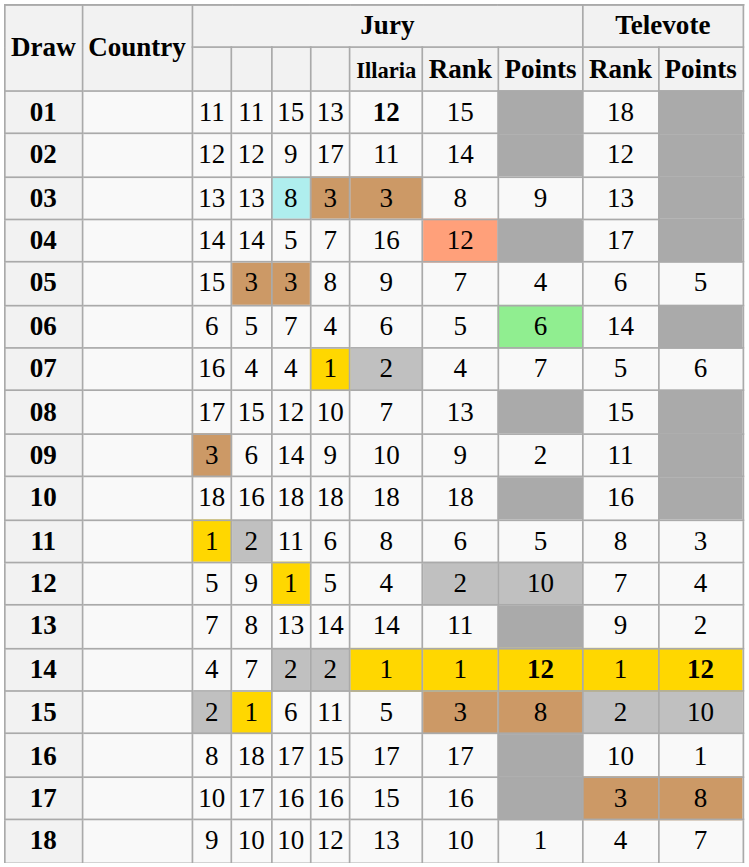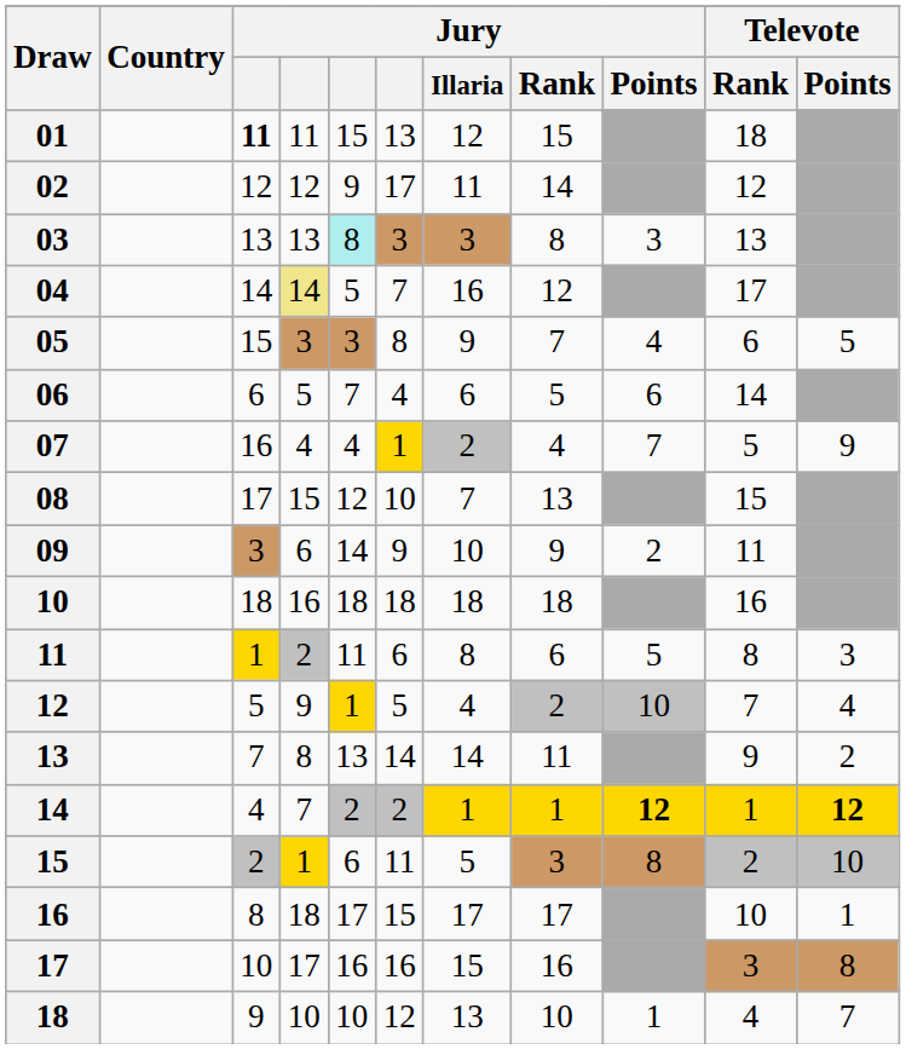 <table class="sortable wikitable collapsible plainrowheaders" style="text-align:center;">
 <tr>
 </tr>
 <tr>
 <th scope="col" rowspan="2">Draw</th>
 <th scope="col" rowspan="2">Country</th>
 <th scope="col" colspan="7">Jury</th>
 <th scope="col" colspan="2">Televote</th>
 </tr>
 <tr>
 <th scope="col"><small></small></th>
 <th scope="col"><small></small></th>
 <th scope="col"><small></small></th>
 <th scope="col"><small></small></th>
 <th scope="col"><small>Illaria</small></th>
 <th scope="col">Rank</th>
 <th scope="col">Points</th>
 <th scope="col">Rank</th>
 <th scope="col">Points</th>
 </tr>
 <tr>
 <th scope="row" style="text-align:center;">01</th>
 <td style="text-align:left;"></td>
-<td>11</td>
+<td><strong>11</strong></td>
 <td>11</td>
 <td>15</td>
 <td>13</td>
-<td><strong>12</strong></td>
+<td>12</td>
 <td>15</td>
 <td style="background:#AAAAAA;"></td>
 <td>18</td>
 <td style="background:#AAAAAA;"></td>
 </tr>
 <tr>
 <th scope="row" style="text-align:center;">02</th>
 <td style="text-align:left;"></td>
 <td>12</td>
 <td>12</td>
 <td>9</td>
 <td>17</td>
 <td>11</td>
 <td>14</td>
 <td style="background:#AAAAAA;"></td>
 <td>12</td>
 <td style="background:#AAAAAA;"></td>
 </tr>
 <tr>
 <th scope="row" style="text-align:center;">03</th>
 <td style="text-align:left;"></td>
 <td>13</td>
 <td>13</td>
 <td style="background: paleturquoise;">8</td>
 <td style="background:#CC9966;">3</td>
 <td style="background:#CC9966;">3</td>
 <td>8</td>
-<td>9</td>
+<td>3</td>
 <td>13</td>
 <td style="background:#AAAAAA;"></td>
 </tr>
 <tr>
 <th scope="row" style="text-align:center;">04</th>
 <td style="text-align:left;"></td>
 <td>14</td>
-<td>14</td>
+<td style="background: khaki;">14</td>
 <td>5</td>
 <td>7</td>
 <td>16</td>
-<td style="background: lightsalmon;">12</td>
+<td>12</td>
 <td style="background:#AAAAAA;"></td>
 <td>17</td>
 <td style="background:#AAAAAA;"></td>
 </tr>
 <tr>
 <th scope="row" style="text-align:center;">05</th>
 <td style="text-align:left;"></td>
 <td>15</td>
 <td style="background:#CC9966;">3</td>
 <td style="background:#CC9966;">3</td>
 <td>8</td>
 <td>9</td>
 <td>7</td>
 <td>4</td>
 <td>6</td>
 <td>5</td>
 </tr>
 <tr>
 <th scope="row" style="text-align:center;">06</th>
 <td style="text-align:left;"></td>
 <td>6</td>
 <td>5</td>
 <td>7</td>
 <td>4</td>
 <td>6</td>
 <td>5</td>
-<td style="background: lightgreen;">6</td>
+<td>6</td>
 <td>14</td>
 <td style="background:#AAAAAA;"></td>
 </tr>
 <tr>
 <th scope="row" style="text-align:center;">07</th>
 <td style="text-align:left;"></td>
 <td>16</td>
 <td>4</td>
 <td>4</td>
 <td style="background:gold;">1</td>
 <td style="background:silver;">2</td>
 <td>4</td>
 <td>7</td>
 <td>5</td>
-<td>6</td>
+<td>9</td>
 </tr>
 <tr>
 <th scope="row" style="text-align:center;">08</th>
 <td style="text-align:left;"></td>
 <td>17</td>
 <td>15</td>
 <td>12</td>
 <td>10</td>
 <td>7</td>
 <td>13</td>
 <td style="background:#AAAAAA;"></td>
 <td>15</td>
 <td style="background:#AAAAAA;"></td>
 </tr>
 <tr>
 <th scope="row" style="text-align:center;">09</th>
 <td style="text-align:left;"></td>
 <td style="background:#CC9966;">3</td>
 <td>6</td>
 <td>14</td>
 <td>9</td>
 <td>10</td>
 <td>9</td>
 <td>2</td>
 <td>11</td>
 <td style="background:#AAAAAA;"></td>
 </tr>
 <tr>
 <th scope="row" style="text-align:center;">10</th>
 <td style="text-align:left;"></td>
 <td>18</td>
 <td>16</td>
 <td>18</td>
 <td>18</td>
 <td>18</td>
 <td>18</td>
 <td style="background:#AAAAAA;"></td>
 <td>16</td>
 <td style="background:#AAAAAA;"></td>
 </tr>
 <tr>
 <th scope="row" style="text-align:center;">11</th>
 <td style="text-align:left;"></td>
 <td style="background:gold;">1</td>
 <td style="background:silver;">2</td>
 <td>11</td>
 <td>6</td>
 <td>8</td>
 <td>6</td>
 <td>5</td>
 <td>8</td>
 <td>3</td>
 </tr>
 <tr>
 <th scope="row" style="text-align:center;">12</th>
 <td style="text-align:left;"></td>
 <td>5</td>
 <td>9</td>
 <td style="background:gold;">1</td>
 <td>5</td>
 <td>4</td>
 <td style="background:silver;">2</td>
 <td style="background:silver;">10</td>
 <td>7</td>
 <td>4</td>
 </tr>
 <tr>
 <th scope="row" style="text-align:center;">13</th>
 <td style="text-align:left;"></td>
 <td>7</td>
 <td>8</td>
 <td>13</td>
 <td>14</td>
 <td>14</td>
 <td>11</td>
 <td style="background:#AAAAAA;"></td>
 <td>9</td>
 <td>2</td>
 </tr>
 <tr>
 <th scope="row" style="text-align:center;">14</th>
 <td style="text-align:left;"></td>
 <td>4</td>
 <td>7</td>
 <td style="background:silver;">2</td>
 <td style="background:silver;">2</td>
 <td style="background:gold;">1</td>
 <td style="background:gold;">1</td>
 <td style="background:gold;"><strong>12</strong></td>
 <td style="background:gold;">1</td>
 <td style="background:gold;"><strong>12</strong></td>
 </tr>
 <tr>
 <th scope="row" style="text-align:center;">15</th>
 <td style="text-align:left;"></td>
 <td style="background:silver;">2</td>
 <td style="background:gold;">1</td>
 <td>6</td>
 <td>11</td>
 <td>5</td>
 <td style="background:#CC9966;">3</td>
 <td style="background:#CC9966;">8</td>
 <td style="background:silver;">2</td>
 <td style="background:silver;">10</td>
 </tr>
 <tr>
 <th scope="row" style="text-align:center;">16</th>
 <td style="text-align:left;"></td>
 <td>8</td>
 <td>18</td>
 <td>17</td>
 <td>15</td>
 <td>17</td>
 <td>17</td>
 <td style="background:#AAAAAA;"></td>
 <td>10</td>
 <td>1</td>
 </tr>
 <tr>
 <th scope="row" style="text-align:center;">17</th>
 <td style="text-align:left;"></td>
 <td>10</td>
 <td>17</td>
 <td>16</td>
 <td>16</td>
 <td>15</td>
 <td>16</td>
 <td style="background:#AAAAAA;"></td>
 <td style="background:#CC9966;">3</td>
 <td style="background:#CC9966;">8</td>
 </tr>
 <tr>
 <th scope="row" style="text-align:center;">18</th>
 <td style="text-align:left;"></td>
 <td>9</td>
 <td>10</td>
 <td>10</td>
 <td>12</td>
 <td>13</td>
 <td>10</td>
 <td>1</td>
 <td>4</td>
 <td>7</td>
 </tr>
 </table>
